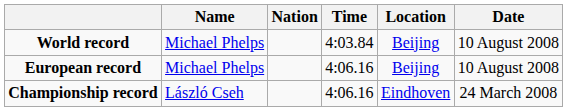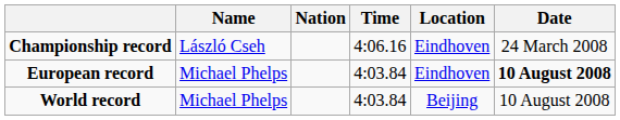 <table class=wikitable style=text-align:center>
 <tr>
 <th></th>
 <th>Name</th>
 <th>Nation</th>
 <th>Time</th>
 <th>Location</th>
 <th>Date</th>
 </tr>
 <tr>
+<td><strong>Championship record</strong></td>
+<td align=left><a href='#'>László Cseh</a></td>
+<td align=left></td>
+<td align=left>4:06.16</td>
+<td><a href='#'>Eindhoven</a></td>
+<td>24 March 2008</td>
+</tr>
+<tr>
+<td><strong>European record</strong></td>
+<td align=left><a href='#'>Michael Phelps</a></td>
+<td align=left></td>
+<td align=left>4:03.84</td>
+<td><a href='#'>Eindhoven</a></td>
+<td><strong>10 August 2008</strong></td>
+</tr>
+<tr>
 <td><strong>World record</strong></td>
 <td align=left><a href='#'>Michael Phelps</a></td>
 <td align=left></td>
 <td align=left>4:03.84</td>
 <td><a href='#'>Beijing</a></td>
 <td>10 August 2008</td>
 </tr>
-<tr>
-<td><strong>European record</strong></td>
-<td align=left><a href='#'>Michael Phelps</a></td>
-<td align=left></td>
-<td align=left>4:06.16</td>
-<td><a href='#'>Beijing</a></td>
-<td>10 August 2008</td>
-</tr>
-<tr>
-<td><strong>Championship record</strong></td>
-<td align=left><a href='#'>László Cseh</a></td>
-<td align=left></td>
-<td align=left>4:06.16</td>
-<td><a href='#'>Eindhoven</a></td>
-<td>24 March 2008</td>
-</tr>
 </table>
